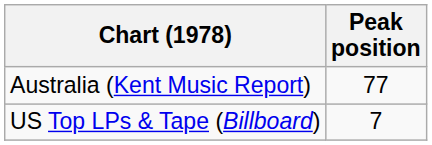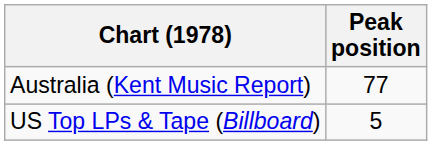 <table class="wikitable">
 <tr>
 <th>Chart (1978)</th>
 <th>Peak<br>position</th>
 </tr>
 <tr>
 <td>Australia (<a href='#'>Kent Music Report</a>)</td>
 <td style="text-align:center;">77</td>
 </tr>
 <tr>
 <td>US <a href='#'>Top LPs & Tape</a> (<em><a href='#'>Billboard</a></em>)</td>
-<td style="text-align:center;">7</td>
+<td style="text-align:center;">5</td>
 </tr>
 </table>
